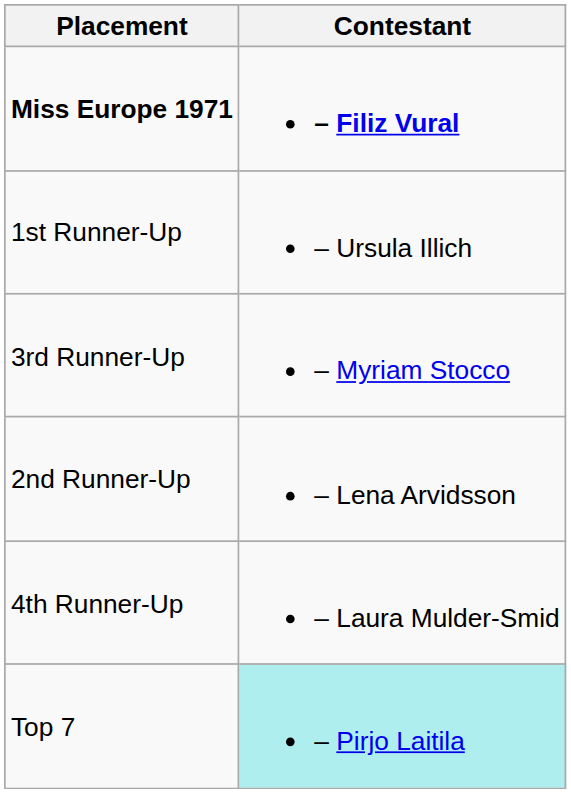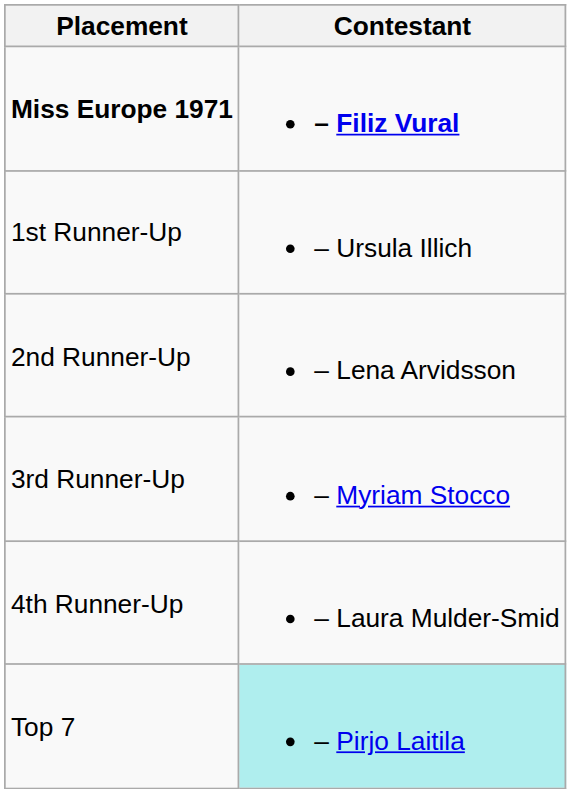 <table class="wikitable sortable" style="font-size: 95%;">
 <tr>
 <th>Placement</th>
 <th>Contestant</th>
 </tr>
 <tr>
 <td><strong>Miss Europe 1971</strong></td>
 <td><br><ul><li><strong> – <a href='#'>Filiz Vural</a></strong></li></ul></td>
 </tr>
 <tr>
 <td>1st Runner-Up</td>
 <td><br><ul><li> – Ursula Illich</li></ul></td>
 </tr>
 <tr>
+<td>2nd Runner-Up</td>
+<td><br><ul><li> – Lena Arvidsson</li></ul></td>
+</tr>
+<tr>
 <td>3rd Runner-Up</td>
 <td><br><ul><li> – <a href='#'>Myriam Stocco</a></li></ul></td>
-</tr>
-<tr>
-<td>2nd Runner-Up</td>
-<td><br><ul><li> – Lena Arvidsson</li></ul></td>
 </tr>
 <tr>
 <td>4th Runner-Up</td>
 <td><br><ul><li> – Laura Mulder-Smid</li></ul></td>
 </tr>
 <tr>
 <td>Top 7</td>
 <td style="background: paleturquoise;"><br><ul><li> – <a href='#'>Pirjo Laitila</a></li></ul></td>
 </tr>
 </table>
